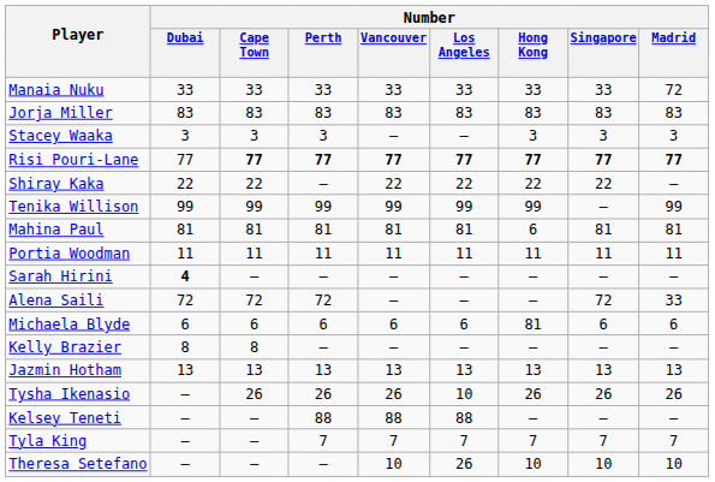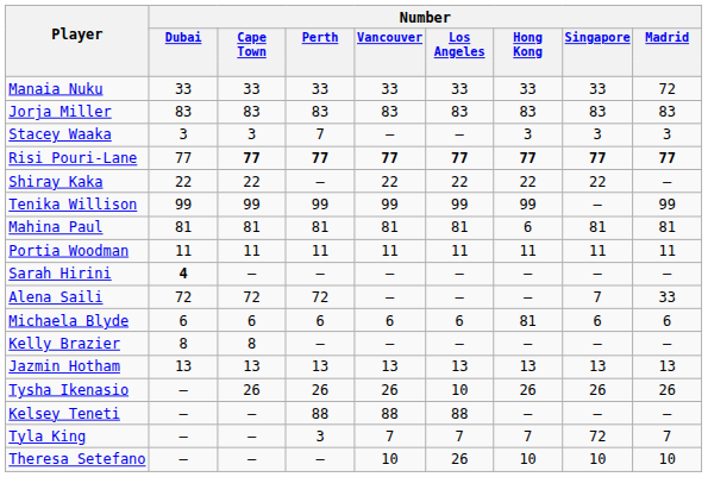 <table class="wikitable sortable" style="text-align:center;">
 <tr>
 <th rowspan="2" style="border-bottom:0px;">Player</th>
 <th colspan="8">Number</th>
 </tr>
 <tr>
 <th valign="top" style="width:5.2em; border-bottom:0px; padding:2px; font-size:85%;"><a href='#'>Dubai</a></th>
 <th valign="top" style="width:5.2em; border-bottom:0px; padding:2px; font-size:85%;"><a href='#'>Cape Town</a></th>
 <th valign="top" style="width:5.2em; border-bottom:0px; padding:2px; font-size:85%;"><a href='#'>Perth</a></th>
 <th valign="top" style="width:5.2em; border-bottom:0px; padding:2px; font-size:85%;"><a href='#'>Vancouver</a></th>
 <th valign="top" style="width:5.2em; border-bottom:0px; padding:2px; font-size:85%;"><a href='#'>Los Angeles</a></th>
 <th valign="top" style="width:5.2em; border-bottom:0px; padding:2px; font-size:85%;"><a href='#'>Hong Kong</a></th>
 <th valign="top" style="width:5.2em; border-bottom:0px; padding:2px; font-size:85%;"><a href='#'>Singapore</a></th>
 <th valign="top" style="width:5.2em; border-bottom:0px; padding:2px; font-size:85%;"><a href='#'>Madrid</a></th>
 </tr>
 <tr style="line-height:8px;">
 <th style="border-top:0px;"> </th>
 <th data-sort-type="number" style="border-top:0px;"></th>
 <th data-sort-type="number" style="border-top:0px;"></th>
 <th data-sort-type="number" style="border-top:0px;"></th>
 <th data-sort-type="number" style="border-top:0px;"></th>
 <th data-sort-type="number" style="border-top:0px;"></th>
 <th data-sort-type="number" style="border-top:0px;"></th>
 <th data-sort-type="number" style="border-top:0px;"></th>
 <th data-sort-type="number" style="border-top:0px;"></th>
 </tr>
 <tr>
 <td align="left"><a href='#'>Manaia Nuku</a></td>
 <td>33</td>
 <td>33</td>
 <td>33</td>
 <td>33</td>
 <td>33</td>
 <td>33</td>
 <td>33</td>
 <td>72</td>
 </tr>
 <tr>
 <td align="left"><a href='#'>Jorja Miller</a></td>
 <td>83</td>
 <td>83</td>
 <td>83</td>
 <td>83</td>
 <td>83</td>
 <td>83</td>
 <td>83</td>
 <td>83</td>
 </tr>
 <tr>
 <td align="left"><a href='#'>Stacey Waaka</a></td>
 <td>3</td>
 <td>3</td>
-<td>3</td>
+<td>7</td>
 <td>–</td>
 <td>–</td>
 <td>3</td>
 <td>3</td>
 <td>3</td>
 </tr>
 <tr>
 <td align="left"><a href='#'>Risi Pouri-Lane</a></td>
 <td>77</td>
 <td><strong>77</strong></td>
 <td><strong>77</strong></td>
 <td><strong>77</strong></td>
 <td><strong>77</strong></td>
 <td><strong>77</strong></td>
 <td><strong>77</strong></td>
 <td><strong>77</strong></td>
 </tr>
 <tr>
 <td align="left"><a href='#'>Shiray Kaka</a></td>
 <td>22</td>
 <td>22</td>
 <td>–</td>
 <td>22</td>
 <td>22</td>
 <td>22</td>
 <td>22</td>
 <td>–</td>
 </tr>
 <tr>
 <td align="left"><a href='#'>Tenika Willison</a></td>
 <td>99</td>
 <td>99</td>
 <td>99</td>
 <td>99</td>
 <td>99</td>
 <td>99</td>
 <td>–</td>
 <td>99</td>
 </tr>
 <tr>
 <td align="left"><a href='#'>Mahina Paul</a></td>
 <td>81</td>
 <td>81</td>
 <td>81</td>
 <td>81</td>
 <td>81</td>
 <td>6</td>
 <td>81</td>
 <td>81</td>
 </tr>
 <tr>
 <td align="left"><a href='#'>Portia Woodman</a></td>
 <td>11</td>
 <td>11</td>
 <td>11</td>
 <td>11</td>
 <td>11</td>
 <td>11</td>
 <td>11</td>
 <td>11</td>
 </tr>
 <tr>
 <td align="left"><a href='#'>Sarah Hirini</a></td>
 <td><strong>4</strong></td>
 <td>–</td>
 <td>–</td>
 <td>–</td>
 <td>–</td>
 <td>–</td>
 <td>–</td>
 <td>–</td>
 </tr>
 <tr>
 <td align="left"><a href='#'>Alena Saili</a></td>
 <td>72</td>
 <td>72</td>
 <td>72</td>
 <td>–</td>
 <td>–</td>
 <td>–</td>
-<td>72</td>
+<td>7</td>
 <td>33</td>
 </tr>
 <tr>
 <td align="left"><a href='#'>Michaela Blyde</a></td>
 <td>6</td>
 <td>6</td>
 <td>6</td>
 <td>6</td>
 <td>6</td>
 <td>81</td>
 <td>6</td>
 <td>6</td>
 </tr>
 <tr>
 <td align="left"><a href='#'>Kelly Brazier</a></td>
 <td>8</td>
 <td>8</td>
 <td>–</td>
 <td>–</td>
 <td>–</td>
 <td>–</td>
 <td>–</td>
 <td>–</td>
 </tr>
 <tr>
 <td align="left"><a href='#'>Jazmin Hotham</a></td>
 <td>13</td>
 <td>13</td>
 <td>13</td>
 <td>13</td>
 <td>13</td>
 <td>13</td>
 <td>13</td>
 <td>13</td>
 </tr>
 <tr>
 <td align="left"><a href='#'>Tysha Ikenasio</a></td>
 <td>–</td>
 <td>26</td>
 <td>26</td>
 <td>26</td>
 <td>10</td>
 <td>26</td>
 <td>26</td>
 <td>26</td>
 </tr>
 <tr>
 <td align="left"><a href='#'>Kelsey Teneti</a></td>
 <td>–</td>
 <td>–</td>
 <td>88</td>
 <td>88</td>
 <td>88</td>
 <td>–</td>
 <td>–</td>
 <td>–</td>
 </tr>
 <tr>
 <td align="left"><a href='#'>Tyla King</a></td>
 <td>–</td>
 <td>–</td>
+<td>3</td>
 <td>7</td>
 <td>7</td>
 <td>7</td>
-<td>7</td>
-<td>7</td>
+<td>72</td>
 <td>7</td>
 </tr>
 <tr>
 <td align="left"><a href='#'>Theresa Setefano</a></td>
 <td>–</td>
 <td>–</td>
 <td>–</td>
 <td>10</td>
 <td>26</td>
 <td>10</td>
 <td>10</td>
 <td>10</td>
 </tr>
 </table>
